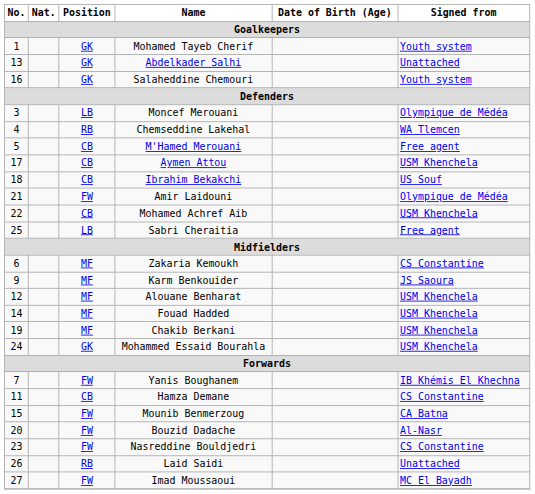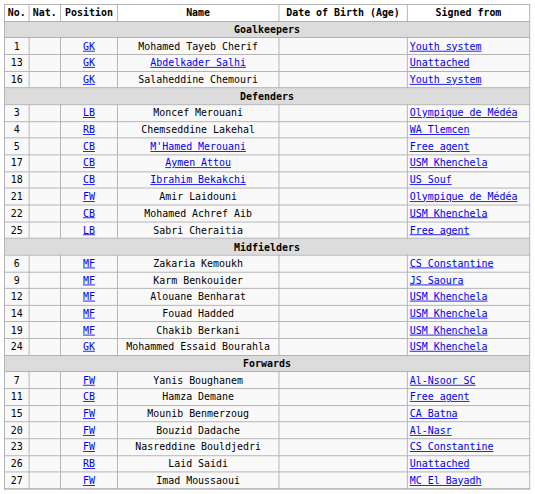 <table class="wikitable" style="text-align:center; font-size:90%; width:70%">
 <tr>
 <th style="background:white; color:black; text-align:center;">No.</th>
 <th style="background:white; color:black; text-align:center;">Nat.</th>
 <th style="background:white; color:black; text-align:center;">Position</th>
 <th style="background:white; color:black; text-align:center;">Name</th>
 <th style="background:white; color:black; text-align:center;">Date of Birth (Age)</th>
 <th style="background:white; color:black; text-align:center;">Signed from</th>
 </tr>
 <tr>
 <th colspan=10 style="background:#DCDCDC; text-align:center;">Goalkeepers</th>
 </tr>
 <tr>
 <td>1</td>
 <td></td>
 <td><a href='#'>GK</a></td>
 <td>Mohamed Tayeb Cherif</td>
 <td></td>
 <td style="text-align:left"> <a href='#'>Youth system</a></td>
 </tr>
 <tr>
 <td>13</td>
 <td></td>
 <td><a href='#'>GK</a></td>
 <td><a href='#'>Abdelkader Salhi</a></td>
 <td></td>
 <td style="text-align:left"><a href='#'>Unattached</a></td>
 </tr>
 <tr>
 <td>16</td>
 <td></td>
 <td><a href='#'>GK</a></td>
 <td>Salaheddine Chemouri</td>
 <td></td>
 <td style="text-align:left"> <a href='#'>Youth system</a></td>
 </tr>
 <tr>
 <th colspan=10 style="background:#DCDCDC; text-align:center;">Defenders</th>
 </tr>
 <tr>
 <td>3</td>
 <td></td>
 <td><a href='#'>LB</a></td>
 <td>Moncef Merouani</td>
 <td></td>
 <td style="text-align:left"> <a href='#'>Olympique de Médéa</a></td>
 </tr>
 <tr>
 <td>4</td>
 <td></td>
 <td><a href='#'>RB</a></td>
 <td>Chemseddine Lakehal</td>
 <td></td>
 <td style="text-align:left"> <a href='#'>WA Tlemcen</a></td>
 </tr>
 <tr>
 <td>5</td>
 <td></td>
 <td><a href='#'>CB</a></td>
 <td><a href='#'>M'Hamed Merouani</a></td>
 <td></td>
 <td style="text-align:left"><a href='#'>Free agent</a></td>
 </tr>
 <tr>
 <td>17</td>
 <td></td>
 <td><a href='#'>CB</a></td>
 <td><a href='#'>Aymen Attou</a></td>
 <td></td>
 <td style="text-align:left"> <a href='#'>USM Khenchela</a></td>
 </tr>
 <tr>
 <td>18</td>
 <td></td>
 <td><a href='#'>CB</a></td>
 <td><a href='#'>Ibrahim Bekakchi</a></td>
 <td></td>
 <td style="text-align:left"> <a href='#'>US Souf</a></td>
 </tr>
 <tr>
 <td>21</td>
 <td></td>
 <td><a href='#'>FW</a></td>
 <td>Amir Laidouni</td>
 <td></td>
 <td style="text-align:left"> <a href='#'>Olympique de Médéa</a></td>
 </tr>
 <tr>
 <td>22</td>
 <td></td>
 <td><a href='#'>CB</a></td>
 <td>Mohamed Achref Aib</td>
 <td></td>
 <td style="text-align:left"> <a href='#'>USM Khenchela</a></td>
 </tr>
 <tr>
 <td>25</td>
 <td></td>
 <td><a href='#'>LB</a></td>
 <td>Sabri Cheraitia</td>
 <td></td>
 <td style="text-align:left"><a href='#'>Free agent</a></td>
 </tr>
 <tr>
 <th colspan=10 style="background:#DCDCDC; text-align:center;">Midfielders</th>
 </tr>
 <tr>
 <td>6</td>
 <td></td>
 <td><a href='#'>MF</a></td>
 <td>Zakaria Kemoukh</td>
 <td></td>
 <td style="text-align:left"> <a href='#'>CS Constantine</a></td>
 </tr>
 <tr>
 <td>9</td>
 <td></td>
 <td><a href='#'>MF</a></td>
 <td>Karm Benkouider</td>
 <td></td>
 <td style="text-align:left"> <a href='#'>JS Saoura</a></td>
 </tr>
 <tr>
 <td>12</td>
 <td></td>
 <td><a href='#'>MF</a></td>
 <td>Alouane Benharat</td>
 <td></td>
 <td style="text-align:left"> <a href='#'>USM Khenchela</a></td>
 </tr>
 <tr>
 <td>14</td>
 <td></td>
 <td><a href='#'>MF</a></td>
 <td>Fouad Hadded</td>
 <td></td>
 <td style="text-align:left"> <a href='#'>USM Khenchela</a></td>
 </tr>
 <tr>
 <td>19</td>
 <td></td>
 <td><a href='#'>MF</a></td>
 <td>Chakib Berkani</td>
 <td></td>
 <td style="text-align:left"> <a href='#'>USM Khenchela</a></td>
 </tr>
 <tr>
 <td>24</td>
 <td></td>
 <td><a href='#'>GK</a></td>
 <td>Mohammed Essaid Bourahla</td>
 <td></td>
 <td style="text-align:left"> <a href='#'>USM Khenchela</a></td>
 </tr>
 <tr>
 <th colspan=10 style="background:#DCDCDC; text-align:center;">Forwards</th>
 </tr>
 <tr>
 <td>7</td>
 <td></td>
 <td><a href='#'>FW</a></td>
 <td>Yanis Boughanem</td>
 <td></td>
-<td style="text-align:left"> <a href='#'>IB Khémis El Khechna</a></td>
+<td style="text-align:left"> <a href='#'>Al-Nsoor SC</a></td>
 </tr>
 <tr>
 <td>11</td>
 <td></td>
 <td><a href='#'>CB</a></td>
 <td>Hamza Demane</td>
 <td></td>
-<td style="text-align:left"> <a href='#'>CS Constantine</a></td>
+<td style="text-align:left"><a href='#'>Free agent</a></td>
 </tr>
 <tr>
 <td>15</td>
 <td></td>
 <td><a href='#'>FW</a></td>
 <td>Mounib Benmerzoug</td>
 <td></td>
 <td style="text-align:left"> <a href='#'>CA Batna</a></td>
 </tr>
 <tr>
 <td>20</td>
 <td></td>
 <td><a href='#'>FW</a></td>
 <td>Bouzid Dadache</td>
 <td></td>
 <td style="text-align:left"> <a href='#'>Al-Nasr</a></td>
 </tr>
 <tr>
 <td>23</td>
 <td></td>
 <td><a href='#'>FW</a></td>
 <td>Nasreddine Bouldjedri</td>
 <td></td>
 <td style="text-align:left"> <a href='#'>CS Constantine</a></td>
 </tr>
 <tr>
 <td>26</td>
 <td></td>
 <td><a href='#'>RB</a></td>
 <td>Laid Saidi</td>
 <td></td>
 <td style="text-align:left"><a href='#'>Unattached</a></td>
 </tr>
 <tr>
 <td>27</td>
 <td></td>
 <td><a href='#'>FW</a></td>
 <td>Imad Moussaoui</td>
 <td></td>
 <td style="text-align:left"> <a href='#'>MC El Bayadh</a></td>
 </tr>
 <tr>
 </tr>
 </table>
